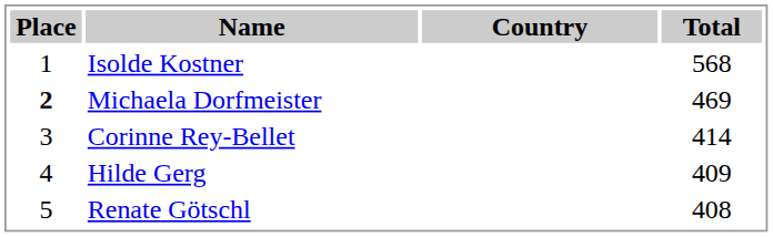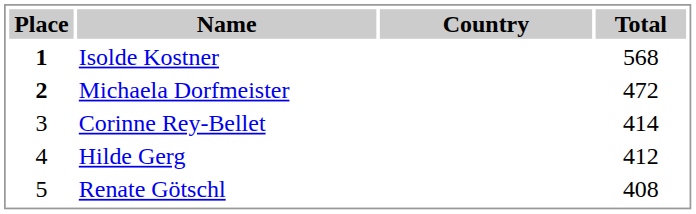 <table border="0" style="border: 1px solid #999; background-color:#FFFFFF; text-align:left; font-size:86%; line-height:15px;">
 <tr align="center" bgcolor="#CCCCCC">
 <th width=35>Place</th>
 <th width=170>Name</th>
 <th width=120>Country</th>
 <th width=50>Total</th>
 </tr>
 <tr>
-<td align=center>1</td>
+<td align=center><strong>1</strong></td>
 <td><a href='#'>Isolde Kostner</a></td>
 <td></td>
 <td align=center>568</td>
 </tr>
 <tr>
 <td align=center><strong>2</strong></td>
 <td><a href='#'>Michaela Dorfmeister</a></td>
 <td></td>
-<td align=center>469</td>
+<td align=center>472</td>
 </tr>
 <tr>
 <td align=center>3</td>
 <td><a href='#'>Corinne Rey-Bellet</a></td>
 <td></td>
 <td align=center>414</td>
 </tr>
 <tr>
 <td align=center>4</td>
 <td><a href='#'>Hilde Gerg</a></td>
 <td></td>
-<td align=center>409</td>
+<td align=center>412</td>
 </tr>
 <tr>
 <td align=center>5</td>
 <td><a href='#'>Renate Götschl</a></td>
 <td></td>
 <td align=center>408</td>
 </tr>
 </table>
